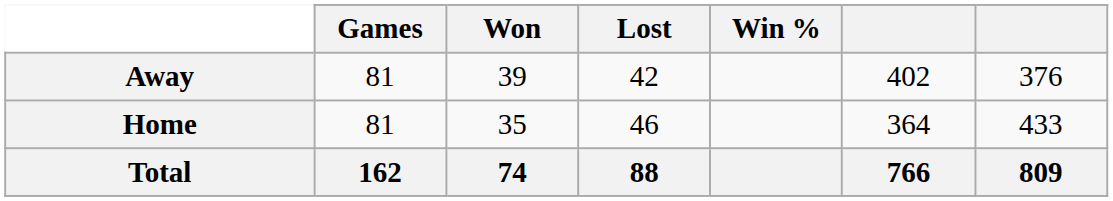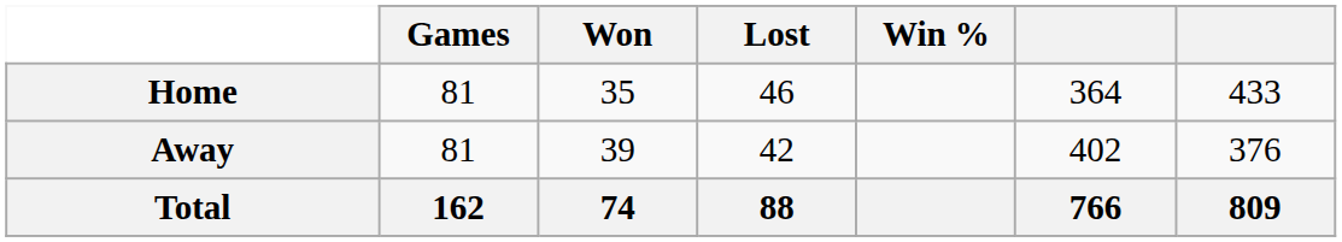 <table class="wikitable" style="font-size:95%; text-align:center; width:38em; border:0;margin: 0.5em auto;">
 <tr>
 <td width="28%" style="background:#fff;border:0;"></td>
 <th width="12%">Games</th>
 <th width="12%">Won</th>
 <th width="12%">Lost</th>
 <th width="12%">Win %</th>
 <th width="12%"></th>
 <th width="12%"></th>
 </tr>
 <tr>
+<th>Home</th>
+<td>81</td>
+<td>35</td>
+<td>46</td>
+<td></td>
+<td>364</td>
+<td>433</td>
+</tr>
+<tr>
 <th>Away</th>
 <td>81</td>
 <td>39</td>
 <td>42</td>
 <td></td>
 <td>402</td>
 <td>376</td>
-</tr>
-<tr>
-<th>Home</th>
-<td>81</td>
-<td>35</td>
-<td>46</td>
-<td></td>
-<td>364</td>
-<td>433</td>
 </tr>
 <tr>
 <th>Total</th>
 <th>162</th>
 <th>74</th>
 <th>88</th>
 <th></th>
 <th>766</th>
 <th>809</th>
 </tr>
 </table>
